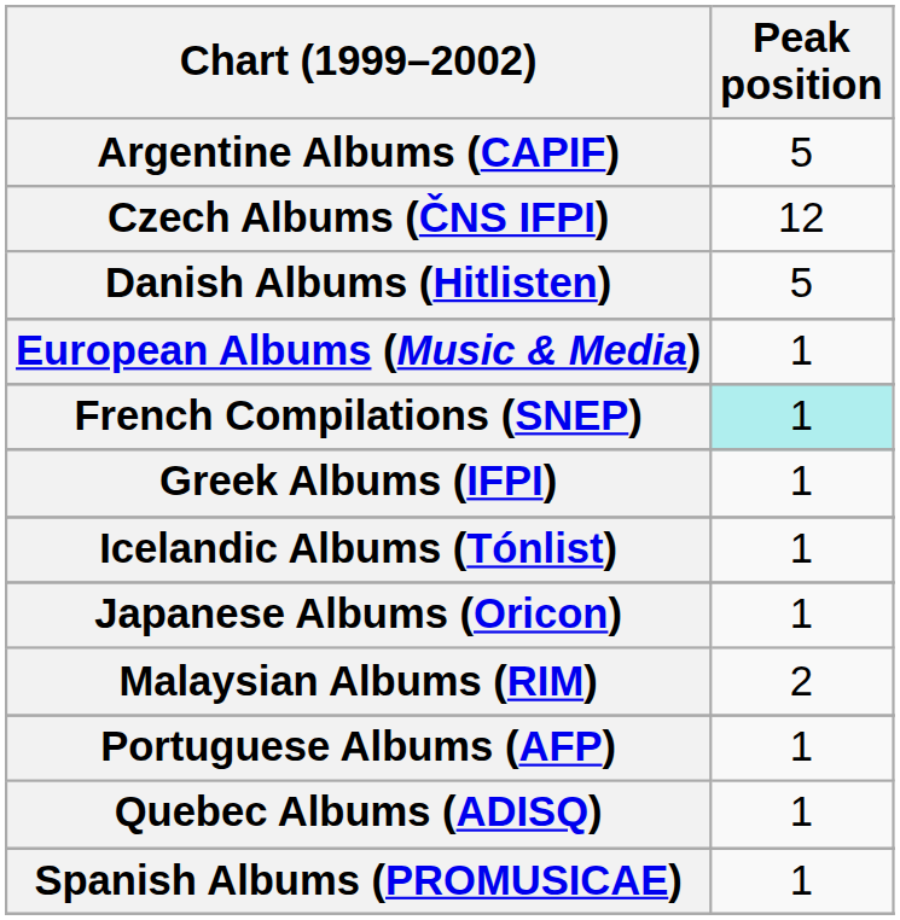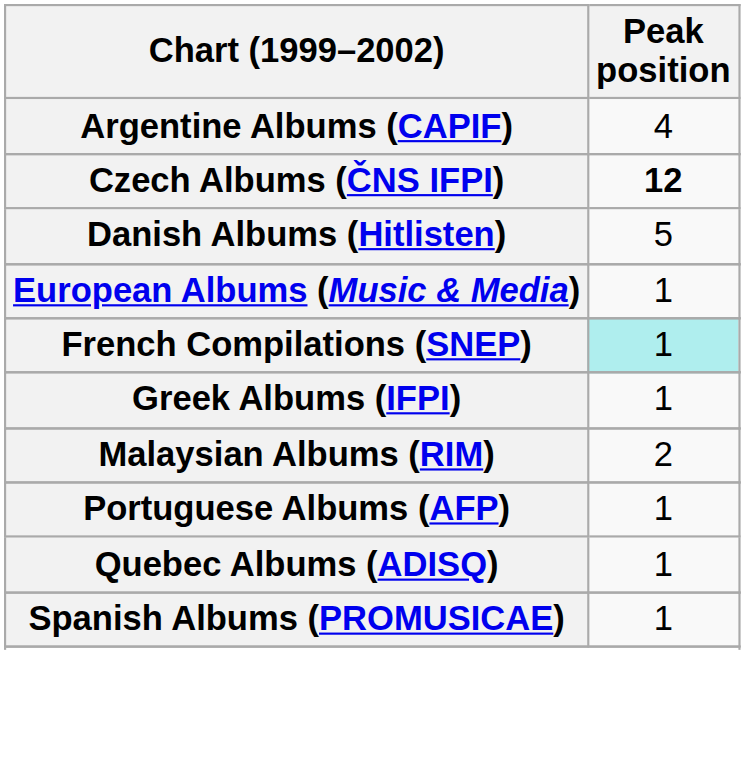 <table class="wikitable sortable plainrowheaders" style="text-align:center">
 <tr>
 <th scope="col">Chart (1999–2002)</th>
 <th scope="col">Peak<br>position</th>
 </tr>
 <tr>
 <th scope="row">Argentine Albums (<a href='#'>CAPIF</a>)</th>
-<td>5</td>
+<td>4</td>
 </tr>
 <tr>
 </tr>
 <tr>
 </tr>
 <tr>
 </tr>
 <tr>
 </tr>
 <tr>
 </tr>
 <tr>
 </tr>
 <tr>
 <th scope="row">Czech Albums (<a href='#'>ČNS IFPI</a>)</th>
-<td>12</td>
+<td><strong>12</strong></td>
 </tr>
 <tr>
 <th scope="row">Danish Albums (<a href='#'>Hitlisten</a>)</th>
 <td>5</td>
 </tr>
 <tr>
 </tr>
 <tr>
 <th scope="row"><a href='#'>European Albums</a> (<em><a href='#'>Music & Media</a></em>)</th>
 <td>1</td>
 </tr>
 <tr>
 </tr>
 <tr>
 <th scope="row">French Compilations (<a href='#'>SNEP</a>)</th>
 <td style="background: paleturquoise;">1</td>
 </tr>
 <tr>
 </tr>
 <tr>
 <th scope="row">Greek Albums (<a href='#'>IFPI</a>)</th>
 <td>1</td>
 </tr>
 <tr>
 </tr>
 <tr>
-<th scope="row">Icelandic Albums (<a href='#'>Tónlist</a>)</th>
-<td>1</td>
 </tr>
 <tr>
-</tr>
-<tr>
-</tr>
-<tr>
-<th scope="row">Japanese Albums (<a href='#'>Oricon</a>)</th>
-<td>1</td>
 </tr>
 <tr>
 <th scope="row">Malaysian Albums (<a href='#'>RIM</a>)</th>
 <td>2</td>
 </tr>
 <tr>
 </tr>
 <tr>
 </tr>
 <tr>
 <th scope="row">Portuguese Albums (<a href='#'>AFP</a>)</th>
 <td>1</td>
 </tr>
 <tr>
 <th scope="row">Quebec Albums (<a href='#'>ADISQ</a>)</th>
 <td>1</td>
 </tr>
 <tr>
 </tr>
 <tr>
 <th scope="row">Spanish Albums (<a href='#'>PROMUSICAE</a>)</th>
 <td>1</td>
 </tr>
 <tr>
 </tr>
 <tr>
 </tr>
 <tr>
 </tr>
 <tr>
 </tr>
 <tr>
 </tr>
 </table>
